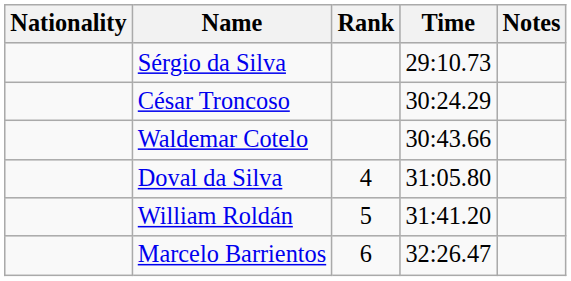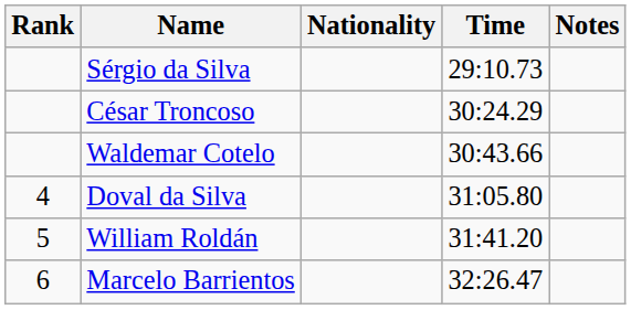 <table class="wikitable sortable" style="text-align:center">
 <tr>
+<th>Rank</th>
+<th>Name</th>
 <th>Nationality</th>
-<th>Name</th>
-<th>Rank</th>
 <th>Time</th>
 <th>Notes</th>
 </tr>
 <tr>
+<td></td>
+<td align=left><a href='#'>Sérgio da Silva</a></td>
 <td align=left></td>
-<td align=left><a href='#'>Sérgio da Silva</a></td>
-<td></td>
 <td>29:10.73</td>
 <td></td>
 </tr>
 <tr>
+<td></td>
+<td align=left><a href='#'>César Troncoso</a></td>
 <td align=left></td>
-<td align=left><a href='#'>César Troncoso</a></td>
-<td></td>
 <td>30:24.29</td>
 <td></td>
 </tr>
 <tr>
+<td></td>
+<td align=left><a href='#'>Waldemar Cotelo</a></td>
 <td align=left></td>
-<td align=left><a href='#'>Waldemar Cotelo</a></td>
-<td></td>
 <td>30:43.66</td>
 <td></td>
 </tr>
 <tr>
+<td>4</td>
+<td align=left><a href='#'>Doval da Silva</a></td>
 <td align=left></td>
-<td align=left><a href='#'>Doval da Silva</a></td>
-<td>4</td>
 <td>31:05.80</td>
 <td></td>
 </tr>
 <tr>
+<td>5</td>
+<td align=left><a href='#'>William Roldán</a></td>
 <td align=left></td>
-<td align=left><a href='#'>William Roldán</a></td>
-<td>5</td>
 <td>31:41.20</td>
 <td></td>
 </tr>
 <tr>
+<td>6</td>
+<td align=left><a href='#'>Marcelo Barrientos</a></td>
 <td align=left></td>
-<td align=left><a href='#'>Marcelo Barrientos</a></td>
-<td>6</td>
 <td>32:26.47</td>
 <td></td>
 </tr>
 </table>
